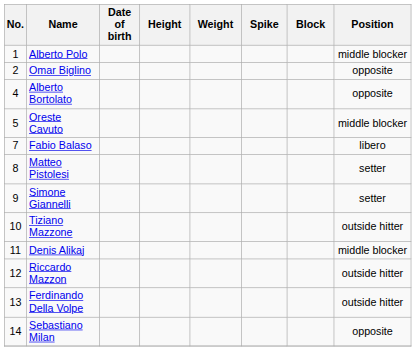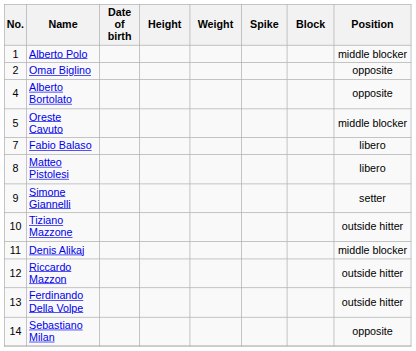 <table class="wikitable sortable" style="font-size:100%; text-align:center;">
 <tr>
 <th>No.</th>
 <th style="width:12em">Name</th>
 <th style="width:8em">Date of birth</th>
 <th style="width:9em">Height</th>
 <th style="width:9em">Weight</th>
 <th style="width:9em">Spike</th>
 <th style="width:9em">Block</th>
 <th style="width:19em">Position</th>
 </tr>
 <tr>
 <td>1</td>
 <td align=left><a href='#'>Alberto Polo</a></td>
 <td align=right></td>
 <td></td>
 <td></td>
 <td></td>
 <td></td>
 <td>middle blocker</td>
 </tr>
 <tr>
 <td>2</td>
 <td align=left><a href='#'>Omar Biglino</a></td>
 <td align=right></td>
 <td></td>
 <td></td>
 <td></td>
 <td></td>
 <td>opposite</td>
 </tr>
 <tr>
 <td>4</td>
 <td align=left><a href='#'>Alberto Bortolato</a></td>
 <td align=right></td>
 <td></td>
 <td></td>
 <td></td>
 <td></td>
 <td>opposite</td>
 </tr>
 <tr>
 <td>5</td>
 <td align=left><a href='#'>Oreste Cavuto</a></td>
 <td align=right></td>
 <td></td>
 <td></td>
 <td></td>
 <td></td>
 <td>middle blocker</td>
 </tr>
 <tr>
 <td>7</td>
 <td align=left><a href='#'>Fabio Balaso</a></td>
 <td align=right></td>
 <td></td>
 <td></td>
 <td></td>
 <td></td>
 <td>libero</td>
 </tr>
 <tr>
 <td>8</td>
 <td align=left><a href='#'>Matteo Pistolesi</a></td>
 <td align=right></td>
 <td></td>
 <td></td>
 <td></td>
 <td></td>
-<td>setter</td>
+<td>libero</td>
 </tr>
 <tr>
 <td>9</td>
 <td align=left><a href='#'>Simone Giannelli</a></td>
 <td align=right></td>
 <td></td>
 <td></td>
 <td></td>
 <td></td>
 <td>setter</td>
 </tr>
 <tr>
 <td>10</td>
 <td align=left><a href='#'>Tiziano Mazzone</a></td>
 <td align=right></td>
 <td></td>
 <td></td>
 <td></td>
 <td></td>
 <td>outside hitter</td>
 </tr>
 <tr>
 <td>11</td>
 <td align=left><a href='#'>Denis Alikaj</a></td>
 <td align=right></td>
 <td></td>
 <td></td>
 <td></td>
 <td></td>
 <td>middle blocker</td>
 </tr>
 <tr>
 <td>12</td>
 <td align=left><a href='#'>Riccardo Mazzon</a></td>
 <td align=right></td>
 <td></td>
 <td></td>
 <td></td>
 <td></td>
 <td>outside hitter</td>
 </tr>
 <tr>
 <td>13</td>
 <td align=left><a href='#'>Ferdinando Della Volpe</a></td>
 <td align=right></td>
 <td></td>
 <td></td>
 <td></td>
 <td></td>
 <td>outside hitter</td>
 </tr>
 <tr>
 <td>14</td>
 <td align=left><a href='#'>Sebastiano Milan</a></td>
 <td align=right></td>
 <td></td>
 <td></td>
 <td></td>
 <td></td>
 <td>opposite</td>
 </tr>
 <tr>
 </tr>
 </table>
